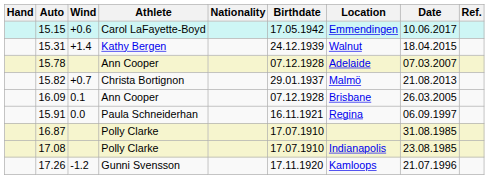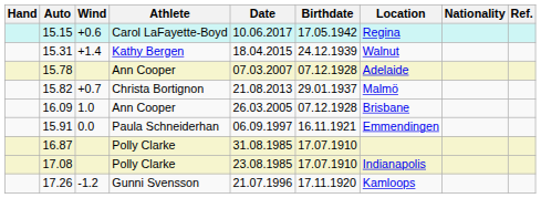 <table class="wikitable">
 <tr>
 <th>Hand</th>
 <th>Auto</th>
 <th>Wind</th>
 <th>Athlete</th>
-<th>Nationality</th>
+<th>Date</th>
 <th>Birthdate</th>
 <th>Location</th>
-<th>Date</th>
+<th>Nationality</th>
 <th>Ref.</th>
 </tr>
 <tr style="background:#cef6f5;">
 <td></td>
 <td>15.15</td>
 <td>+0.6</td>
 <td>Carol LaFayette-Boyd</td>
+<td>10.06.2017</td>
+<td>17.05.1942</td>
+<td><a href='#'>Regina</a></td>
 <td></td>
-<td>17.05.1942</td>
-<td><a href='#'>Emmendingen</a></td>
-<td>10.06.2017</td>
 <td></td>
 </tr>
 <tr>
 <td></td>
 <td>15.31</td>
 <td>+1.4</td>
 <td><a href='#'>Kathy Bergen</a></td>
-<td></td>
+<td>18.04.2015</td>
 <td>24.12.1939</td>
 <td><a href='#'>Walnut</a></td>
-<td>18.04.2015</td>
+<td></td>
 <td></td>
 </tr>
 <tr bgcolor=#f6F5CE>
 <td></td>
 <td>15.78</td>
 <td></td>
 <td>Ann Cooper</td>
-<td></td>
+<td>07.03.2007</td>
 <td>07.12.1928</td>
 <td><a href='#'>Adelaide</a></td>
-<td>07.03.2007</td>
+<td></td>
 <td></td>
 </tr>
 <tr>
 <td></td>
 <td>15.82</td>
 <td>+0.7</td>
 <td>Christa Bortignon</td>
-<td></td>
+<td>21.08.2013</td>
 <td>29.01.1937</td>
 <td><a href='#'>Malmö</a></td>
-<td>21.08.2013</td>
+<td></td>
 <td></td>
 </tr>
 <tr>
 <td></td>
 <td>16.09</td>
-<td>0.1</td>
+<td>1.0</td>
 <td>Ann Cooper</td>
-<td></td>
+<td>26.03.2005</td>
 <td>07.12.1928</td>
 <td><a href='#'>Brisbane</a></td>
-<td>26.03.2005</td>
+<td></td>
 <td></td>
 </tr>
 <tr>
 <td></td>
 <td>15.91</td>
 <td>0.0</td>
 <td>Paula Schneiderhan</td>
+<td>06.09.1997</td>
+<td>16.11.1921</td>
+<td><a href='#'>Emmendingen</a></td>
 <td></td>
-<td>16.11.1921</td>
-<td><a href='#'>Regina</a></td>
-<td>06.09.1997</td>
 <td></td>
 </tr>
 <tr bgcolor=#f6F5CE>
 <td></td>
 <td>16.87</td>
 <td></td>
 <td>Polly Clarke</td>
-<td></td>
+<td>31.08.1985</td>
 <td>17.07.1910</td>
 <td></td>
-<td>31.08.1985</td>
+<td></td>
 <td></td>
 </tr>
 <tr bgcolor=#f6F5CE>
 <td></td>
 <td>17.08</td>
 <td></td>
 <td>Polly Clarke</td>
-<td></td>
+<td>23.08.1985</td>
 <td>17.07.1910</td>
 <td><a href='#'>Indianapolis</a></td>
-<td>23.08.1985</td>
+<td></td>
 <td></td>
 </tr>
 <tr>
 <td></td>
 <td>17.26</td>
 <td>-1.2</td>
 <td>Gunni Svensson</td>
-<td></td>
+<td>21.07.1996</td>
 <td>17.11.1920</td>
 <td><a href='#'>Kamloops</a></td>
-<td>21.07.1996</td>
+<td></td>
 <td></td>
 </tr>
 </table>
